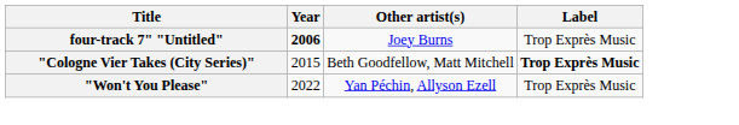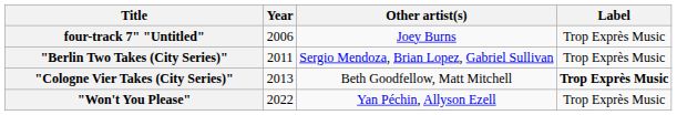 <table class="wikitable plainrowheaders" style="text-align:center;">
 <tr>
 <th scope="col" style="width:19em;">Title</th>
 <th scope="col">Year</th>
 <th scope="col">Other artist(s)</th>
 <th scope="col">Label</th>
 </tr>
 <tr>
 <th scope="row">four-track 7" "Untitled"</th>
-<td><strong>2006</strong></td>
+<td>2006</td>
 <td><a href='#'>Joey Burns</a></td>
 <td>Trop Exprès Music</td>
 </tr>
 <tr>
+<th scope="row">"Berlin Two Takes (City Series)"</th>
+<td>2011</td>
+<td><a href='#'>Sergio Mendoza</a>, <a href='#'>Brian Lopez</a>, <a href='#'>Gabriel Sullivan</a></td>
+<td>Trop Exprès Music</td>
+</tr>
+<tr>
 <th scope="row">"Cologne Vier Takes (City Series)"</th>
-<td>2015</td>
+<td>2013</td>
 <td>Beth Goodfellow, Matt Mitchell</td>
 <td><strong>Trop Exprès Music</strong></td>
 </tr>
 <tr>
 <th scope="row">"Won't You Please"</th>
 <td>2022</td>
 <td><a href='#'>Yan Péchin</a>, <a href='#'>Allyson Ezell</a></td>
 <td>Trop Exprès Music</td>
 </tr>
 </table>
